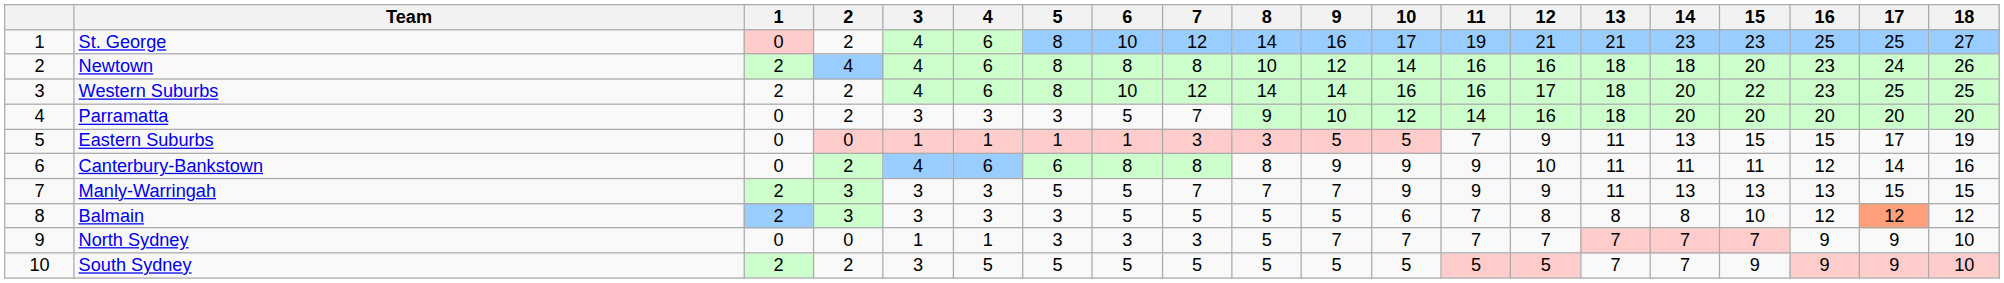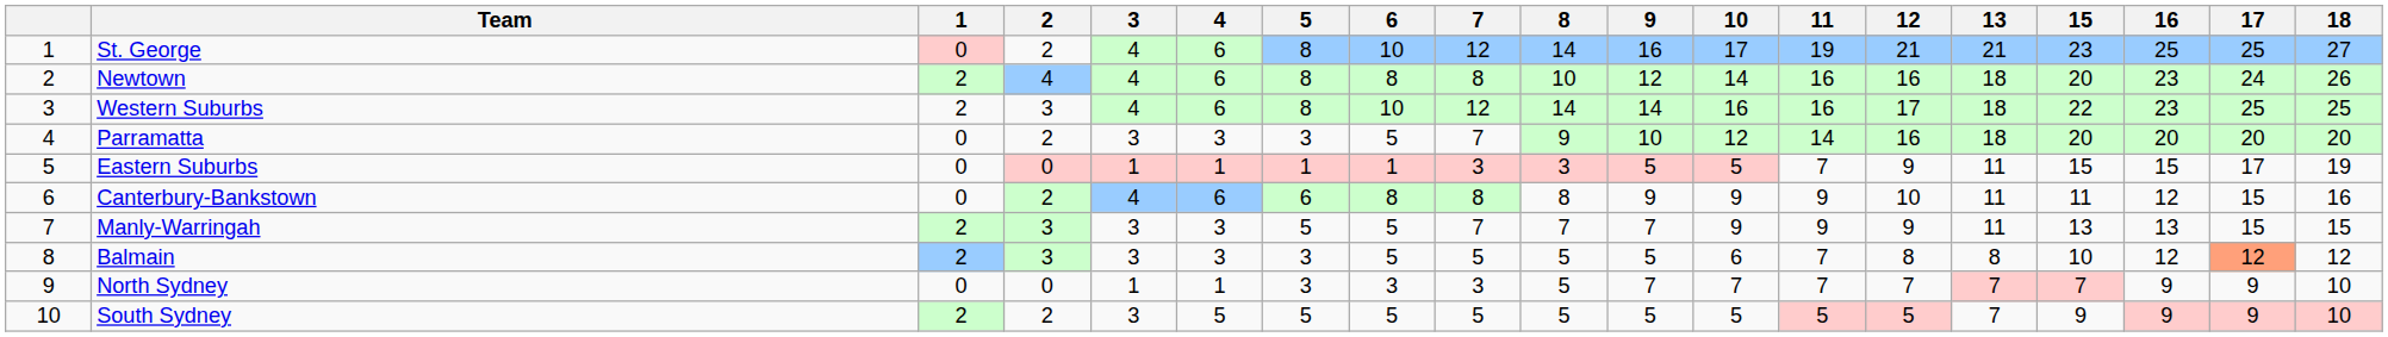 <table class="wikitable" style="text-align:center; line-height: 90%; font-size:90%;" width=100%>
 <tr>
 <th width=20 abbr="Position"></th>
 <th width=250>Team</th>
 <th width=20 abbr="Round 1">1</th>
 <th width=20 abbr="Round 2">2</th>
 <th width=20 abbr="Round 3">3</th>
 <th width=20 abbr="Round 4">4</th>
 <th width=20 abbr="Round 5">5</th>
 <th width=20 abbr="Round 6">6</th>
 <th width=20 abbr="Round 7">7</th>
 <th width=20 abbr="Round 8">8</th>
 <th width=20 abbr="Round 9">9</th>
 <th width=20 abbr="Round 10">10</th>
 <th width=20 abbr="Round 11">11</th>
 <th width=20 abbr="Round 12">12</th>
 <th width=20 abbr="Round 13">13</th>
-<th width=20 abbr="Round 14">14</th>
 <th width=20 abbr="Round 15">15</th>
 <th width=20 abbr="Round 16">16</th>
 <th width=20 abbr="Round 17">17</th>
 <th width=20 abbr="Round 18">18</th>
 </tr>
 <tr>
 <td>1</td>
 <td style="text-align:left;"> <a href='#'>St. George</a></td>
 <td style="background: #ffcccc;">0</td>
 <td>2</td>
 <td style="background: #ccffcc;">4</td>
 <td style="background: #ccffcc;">6</td>
 <td style="background: #99ccff;">8</td>
 <td style="background: #99ccff;">10</td>
 <td style="background: #99ccff;">12</td>
 <td style="background: #99ccff;">14</td>
 <td style="background: #99ccff;">16</td>
 <td style="background: #99ccff;">17</td>
 <td style="background: #99ccff;">19</td>
 <td style="background: #99ccff;">21</td>
 <td style="background: #99ccff;">21</td>
 <td style="background: #99ccff;">23</td>
-<td style="background: #99ccff;">23</td>
 <td style="background: #99ccff;">25</td>
 <td style="background: #99ccff;">25</td>
 <td style="background: #99ccff;">27</td>
 </tr>
 <tr>
 <td>2</td>
 <td style="text-align:left;"> <a href='#'>Newtown</a></td>
 <td style="background: #ccffcc;">2</td>
 <td style="background: #99ccff;">4</td>
 <td style="background: #ccffcc;">4</td>
 <td style="background: #ccffcc;">6</td>
 <td style="background: #ccffcc;">8</td>
 <td style="background: #ccffcc;">8</td>
 <td style="background: #ccffcc;">8</td>
 <td style="background: #ccffcc;">10</td>
 <td style="background: #ccffcc;">12</td>
 <td style="background: #ccffcc;">14</td>
 <td style="background: #ccffcc;">16</td>
 <td style="background: #ccffcc;">16</td>
 <td style="background: #ccffcc;">18</td>
-<td style="background: #ccffcc;">18</td>
 <td style="background: #ccffcc;">20</td>
 <td style="background: #ccffcc;">23</td>
 <td style="background: #ccffcc;">24</td>
 <td style="background: #ccffcc;">26</td>
 </tr>
 <tr>
 <td>3</td>
 <td style="text-align:left;"> <a href='#'>Western Suburbs</a></td>
 <td>2</td>
-<td>2</td>
+<td>3</td>
 <td style="background: #ccffcc;">4</td>
 <td style="background: #ccffcc;">6</td>
 <td style="background: #ccffcc;">8</td>
 <td style="background: #ccffcc;">10</td>
 <td style="background: #ccffcc;">12</td>
 <td style="background: #ccffcc;">14</td>
 <td style="background: #ccffcc;">14</td>
 <td style="background: #ccffcc;">16</td>
 <td style="background: #ccffcc;">16</td>
 <td style="background: #ccffcc;">17</td>
 <td style="background: #ccffcc;">18</td>
-<td style="background: #ccffcc;">20</td>
 <td style="background: #ccffcc;">22</td>
 <td style="background: #ccffcc;">23</td>
 <td style="background: #ccffcc;">25</td>
 <td style="background: #ccffcc;">25</td>
 </tr>
 <tr>
 <td>4</td>
 <td style="text-align:left;"> <a href='#'>Parramatta</a></td>
 <td>0</td>
 <td>2</td>
 <td>3</td>
 <td>3</td>
 <td>3</td>
 <td>5</td>
 <td>7</td>
 <td style="background: #ccffcc;">9</td>
 <td style="background: #ccffcc;">10</td>
 <td style="background: #ccffcc;">12</td>
 <td style="background: #ccffcc;">14</td>
 <td style="background: #ccffcc;">16</td>
 <td style="background: #ccffcc;">18</td>
 <td style="background: #ccffcc;">20</td>
 <td style="background: #ccffcc;">20</td>
 <td style="background: #ccffcc;">20</td>
 <td style="background: #ccffcc;">20</td>
-<td style="background: #ccffcc;">20</td>
 </tr>
 <tr>
 <td>5</td>
 <td style="text-align:left;"> <a href='#'>Eastern Suburbs</a></td>
 <td>0</td>
 <td style="background: #ffcccc;">0</td>
 <td style="background: #ffcccc;">1</td>
 <td style="background: #ffcccc;">1</td>
 <td style="background: #ffcccc;">1</td>
 <td style="background: #ffcccc;">1</td>
 <td style="background: #ffcccc;">3</td>
 <td style="background: #ffcccc;">3</td>
 <td style="background: #ffcccc;">5</td>
 <td style="background: #ffcccc;">5</td>
 <td>7</td>
 <td>9</td>
 <td>11</td>
-<td>13</td>
 <td>15</td>
 <td>15</td>
 <td>17</td>
 <td>19</td>
 </tr>
 <tr>
 <td>6</td>
 <td style="text-align:left;"> <a href='#'>Canterbury-Bankstown</a></td>
 <td>0</td>
 <td style="background: #ccffcc;">2</td>
 <td style="background: #99ccff;">4</td>
 <td style="background: #99ccff;">6</td>
 <td style="background: #ccffcc;">6</td>
 <td style="background: #ccffcc;">8</td>
 <td style="background: #ccffcc;">8</td>
 <td>8</td>
 <td>9</td>
 <td>9</td>
 <td>9</td>
 <td>10</td>
 <td>11</td>
 <td>11</td>
-<td>11</td>
 <td>12</td>
-<td>14</td>
+<td>15</td>
 <td>16</td>
 </tr>
 <tr>
 <td>7</td>
 <td style="text-align:left;"> <a href='#'>Manly-Warringah</a></td>
 <td style="background: #ccffcc;">2</td>
 <td style="background: #ccffcc;">3</td>
 <td>3</td>
 <td>3</td>
 <td>5</td>
 <td>5</td>
 <td>7</td>
 <td>7</td>
 <td>7</td>
 <td>9</td>
 <td>9</td>
 <td>9</td>
 <td>11</td>
 <td>13</td>
 <td>13</td>
-<td>13</td>
 <td>15</td>
 <td>15</td>
 </tr>
 <tr>
 <td>8</td>
 <td style="text-align:left;"> <a href='#'>Balmain</a></td>
 <td style="background: #99ccff;">2</td>
 <td style="background: #ccffcc;">3</td>
 <td>3</td>
 <td>3</td>
 <td>3</td>
 <td>5</td>
 <td>5</td>
 <td>5</td>
 <td>5</td>
 <td>6</td>
 <td>7</td>
-<td>8</td>
 <td>8</td>
 <td>8</td>
 <td>10</td>
 <td>12</td>
 <td style="background: lightsalmon;">12</td>
 <td>12</td>
 </tr>
 <tr>
 <td>9</td>
 <td style="text-align:left;"> <a href='#'>North Sydney</a></td>
 <td>0</td>
 <td>0</td>
 <td>1</td>
 <td>1</td>
 <td>3</td>
 <td>3</td>
 <td>3</td>
 <td>5</td>
 <td>7</td>
 <td>7</td>
 <td>7</td>
 <td>7</td>
 <td style="background: #ffcccc;">7</td>
 <td style="background: #ffcccc;">7</td>
-<td style="background: #ffcccc;">7</td>
 <td>9</td>
 <td>9</td>
 <td>10</td>
 </tr>
 <tr>
 <td>10</td>
 <td style="text-align:left;"> <a href='#'>South Sydney</a></td>
 <td style="background: #ccffcc;">2</td>
 <td>2</td>
 <td>3</td>
 <td>5</td>
 <td>5</td>
 <td>5</td>
 <td>5</td>
 <td>5</td>
 <td>5</td>
 <td>5</td>
 <td style="background: #ffcccc;">5</td>
 <td style="background: #ffcccc;">5</td>
 <td>7</td>
-<td>7</td>
 <td>9</td>
 <td style="background: #ffcccc;">9</td>
 <td style="background: #ffcccc;">9</td>
 <td style="background: #ffcccc;">10</td>
 </tr>
 </table>
